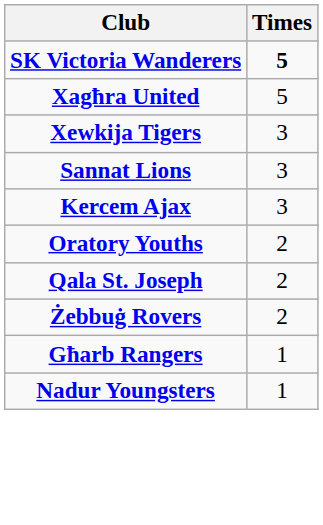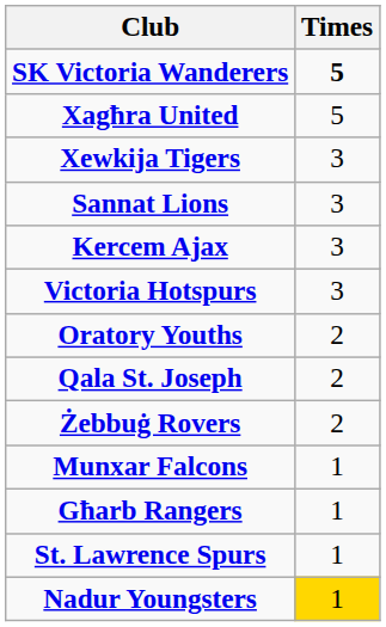 <table class="wikitable" style="text-align: center;">
 <tr>
 <th>Club</th>
 <th>Times</th>
 </tr>
 <tr>
 <td><strong><a href='#'>SK Victoria Wanderers</a> </strong></td>
 <td><strong>5</strong></td>
 </tr>
 <tr>
 <td><strong><a href='#'>Xagħra United</a></strong></td>
 <td>5</td>
 </tr>
 <tr>
 <td><strong><a href='#'>Xewkija Tigers</a></strong></td>
 <td>3</td>
 </tr>
 <tr>
 <td><strong><a href='#'>Sannat Lions</a></strong></td>
 <td>3</td>
 </tr>
 <tr>
 <td><strong><a href='#'>Kercem Ajax</a></strong></td>
 <td>3</td>
 </tr>
 <tr>
+<td><strong><a href='#'>Victoria Hotspurs</a></strong></td>
+<td>3</td>
+</tr>
+<tr>
 <td><strong><a href='#'>Oratory Youths</a></strong></td>
 <td>2</td>
 </tr>
 <tr>
 <td><strong><a href='#'>Qala St. Joseph</a></strong></td>
 <td>2</td>
 </tr>
 <tr>
 <td><strong><a href='#'>Żebbuġ Rovers</a></strong></td>
 <td>2</td>
 </tr>
 <tr>
+<td><strong><a href='#'>Munxar Falcons</a></strong></td>
+<td>1</td>
+</tr>
+<tr>
 <td><strong><a href='#'>Għarb Rangers</a></strong></td>
 <td>1</td>
 </tr>
 <tr>
-<td><strong><a href='#'>Nadur Youngsters</a></strong></td>
+<td><strong><a href='#'>St. Lawrence Spurs</a></strong></td>
 <td>1</td>
 </tr>
+<tr>
+<td><strong><a href='#'>Nadur Youngsters</a></strong></td>
+<td style="background: gold;">1</td>
+</tr>
 </table>
